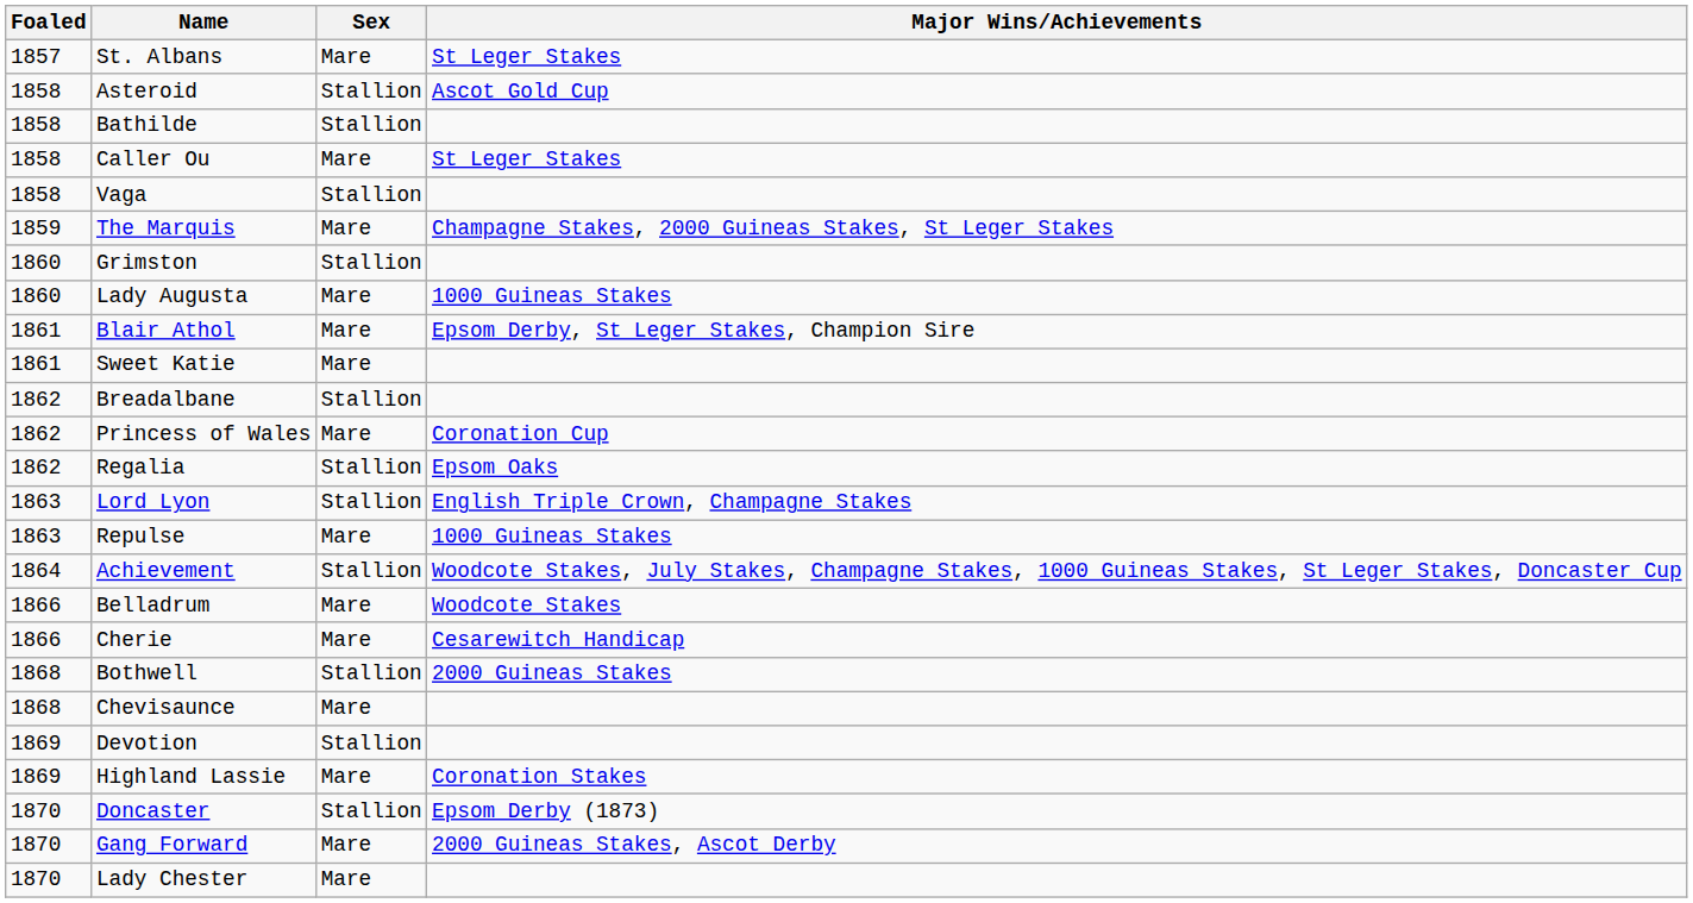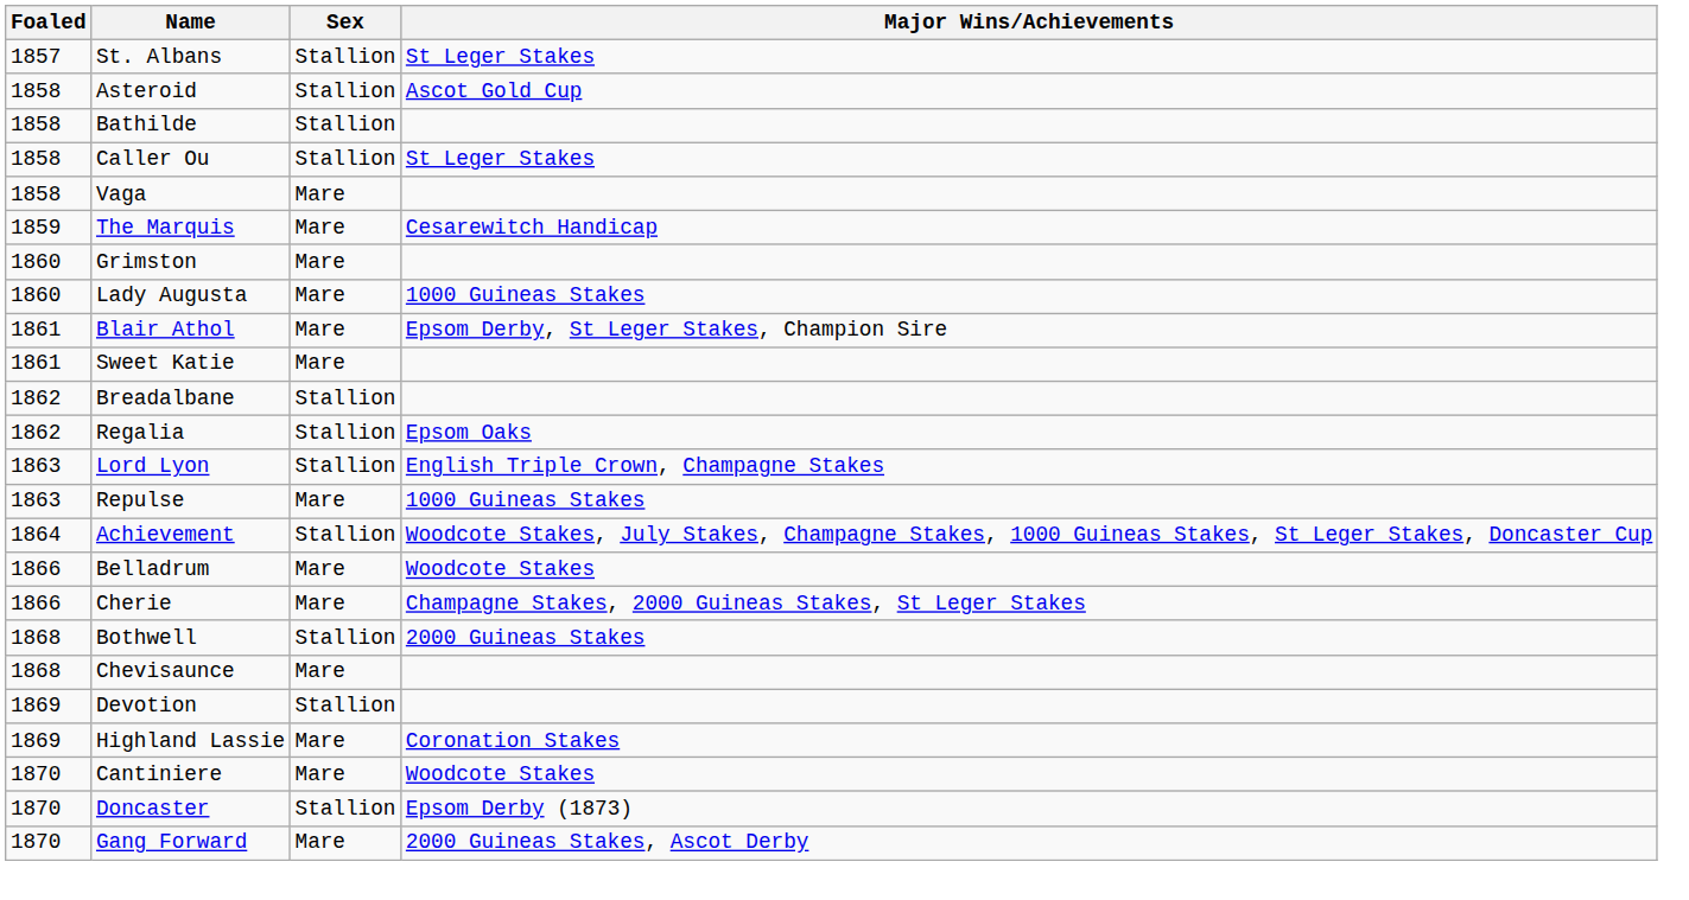 <table class="wikitable">
 <tr>
 <th>Foaled</th>
 <th>Name</th>
 <th>Sex</th>
 <th>Major Wins/Achievements</th>
 </tr>
 <tr>
 <td>1857</td>
 <td>St. Albans</td>
-<td>Mare</td>
+<td>Stallion</td>
 <td><a href='#'>St Leger Stakes</a></td>
 </tr>
 <tr>
 <td>1858</td>
 <td>Asteroid</td>
 <td>Stallion</td>
 <td><a href='#'>Ascot Gold Cup</a></td>
 </tr>
 <tr>
 <td>1858</td>
 <td>Bathilde</td>
 <td>Stallion</td>
 <td></td>
 </tr>
 <tr>
 <td>1858</td>
 <td>Caller Ou</td>
-<td>Mare</td>
+<td>Stallion</td>
 <td><a href='#'>St Leger Stakes</a></td>
 </tr>
 <tr>
 <td>1858</td>
 <td>Vaga</td>
-<td>Stallion</td>
+<td>Mare</td>
 <td></td>
 </tr>
 <tr>
 <td>1859</td>
 <td><a href='#'>The Marquis</a></td>
 <td>Mare</td>
-<td><a href='#'>Champagne Stakes</a>, <a href='#'>2000 Guineas Stakes</a>, <a href='#'>St Leger Stakes</a></td>
+<td><a href='#'>Cesarewitch Handicap</a></td>
 </tr>
 <tr>
 <td>1860</td>
 <td>Grimston</td>
-<td>Stallion</td>
+<td>Mare</td>
 <td></td>
 </tr>
 <tr>
 <td>1860</td>
 <td>Lady Augusta</td>
 <td>Mare</td>
 <td><a href='#'>1000 Guineas Stakes</a></td>
 </tr>
 <tr>
 <td>1861</td>
 <td><a href='#'>Blair Athol</a></td>
 <td>Mare</td>
 <td><a href='#'>Epsom Derby</a>, <a href='#'>St Leger Stakes</a>, Champion Sire</td>
 </tr>
 <tr>
 <td>1861</td>
 <td>Sweet Katie</td>
 <td>Mare</td>
 <td></td>
 </tr>
 <tr>
 <td>1862</td>
 <td>Breadalbane</td>
 <td>Stallion</td>
 <td></td>
-</tr>
-<tr>
-<td>1862</td>
-<td>Princess of Wales</td>
-<td>Mare</td>
-<td><a href='#'>Coronation Cup</a></td>
 </tr>
 <tr>
 <td>1862</td>
 <td>Regalia</td>
 <td>Stallion</td>
 <td><a href='#'>Epsom Oaks</a></td>
 </tr>
 <tr>
 <td>1863</td>
 <td><a href='#'>Lord Lyon</a></td>
 <td>Stallion</td>
 <td><a href='#'>English Triple Crown</a>, <a href='#'>Champagne Stakes</a></td>
 </tr>
 <tr>
 <td>1863</td>
 <td>Repulse</td>
 <td>Mare</td>
 <td><a href='#'>1000 Guineas Stakes</a></td>
 </tr>
 <tr>
 <td>1864</td>
 <td><a href='#'>Achievement</a></td>
 <td>Stallion</td>
 <td><a href='#'>Woodcote Stakes</a>, <a href='#'>July Stakes</a>, <a href='#'>Champagne Stakes</a>, <a href='#'>1000 Guineas Stakes</a>, <a href='#'>St Leger Stakes</a>, <a href='#'>Doncaster Cup</a></td>
 </tr>
 <tr>
 <td>1866</td>
 <td>Belladrum</td>
 <td>Mare</td>
 <td><a href='#'>Woodcote Stakes</a></td>
 </tr>
 <tr>
 <td>1866</td>
 <td>Cherie</td>
 <td>Mare</td>
-<td><a href='#'>Cesarewitch Handicap</a></td>
+<td><a href='#'>Champagne Stakes</a>, <a href='#'>2000 Guineas Stakes</a>, <a href='#'>St Leger Stakes</a></td>
 </tr>
 <tr>
 <td>1868</td>
 <td>Bothwell</td>
 <td>Stallion</td>
 <td><a href='#'>2000 Guineas Stakes</a></td>
 </tr>
 <tr>
 <td>1868</td>
 <td>Chevisaunce</td>
 <td>Mare</td>
 <td></td>
 </tr>
 <tr>
 <td>1869</td>
 <td>Devotion</td>
 <td>Stallion</td>
 <td></td>
 </tr>
 <tr>
 <td>1869</td>
 <td>Highland Lassie</td>
 <td>Mare</td>
 <td><a href='#'>Coronation Stakes</a></td>
 </tr>
 <tr>
 <td>1870</td>
+<td>Cantiniere</td>
+<td>Mare</td>
+<td><a href='#'>Woodcote Stakes</a></td>
+</tr>
+<tr>
+<td>1870</td>
 <td><a href='#'>Doncaster</a></td>
 <td>Stallion</td>
 <td><a href='#'>Epsom Derby</a> (1873)</td>
 </tr>
 <tr>
 <td>1870</td>
 <td><a href='#'>Gang Forward</a></td>
 <td>Mare</td>
 <td><a href='#'>2000 Guineas Stakes</a>, <a href='#'>Ascot Derby</a></td>
 </tr>
-<tr>
-<td>1870</td>
-<td>Lady Chester</td>
-<td>Mare</td>
-<td></td>
-</tr>
 </table>
